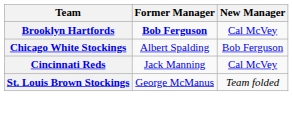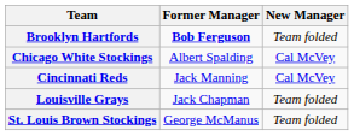 <table class="wikitable plainrowheaders" style="text-align:center;">
 <tr>
 <th scope="col">Team</th>
 <th scope="col">Former Manager</th>
 <th scope="col">New Manager</th>
 </tr>
 <tr>
 <th scope="row" style="text-align:center;"><a href='#'>Brooklyn Hartfords</a></th>
 <td><strong><a href='#'>Bob Ferguson</a></strong></td>
-<td><a href='#'>Cal McVey</a></td>
+<td><em>Team folded</em></td>
 </tr>
 <tr>
 <th scope="row" style="text-align:center;"><a href='#'>Chicago White Stockings</a></th>
 <td><a href='#'>Albert Spalding</a></td>
-<td><a href='#'>Bob Ferguson</a></td>
+<td><a href='#'>Cal McVey</a></td>
 </tr>
 <tr>
 <th scope="row" style="text-align:center;"><a href='#'>Cincinnati Reds</a></th>
 <td><a href='#'>Jack Manning</a></td>
 <td><a href='#'>Cal McVey</a></td>
 </tr>
 <tr>
+<th scope="row" style="text-align:center;"><a href='#'>Louisville Grays</a></th>
+<td><a href='#'>Jack Chapman</a></td>
+<td><em>Team folded</em></td>
+</tr>
+<tr>
 <th scope="row" style="text-align:center;"><a href='#'>St. Louis Brown Stockings</a></th>
 <td><a href='#'>George McManus</a></td>
 <td><em>Team folded</em></td>
 </tr>
 </table>
